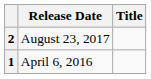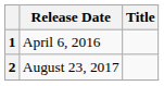 <table class="wikitable" style="font-size:small">
 <tr>
 <th></th>
 <th>Release Date</th>
 <th>Title</th>
 </tr>
 <tr>
+<th>1</th>
+<td>April 6, 2016</td>
+<td><strong></strong></td>
+</tr>
+<tr>
 <th>2</th>
 <td>August 23, 2017</td>
 <td><strong></strong></td>
 </tr>
 <tr>
-<th>1</th>
-<td>April 6, 2016</td>
-<td><strong></strong></td>
-</tr>
-<tr>
 </tr>
 </table>
